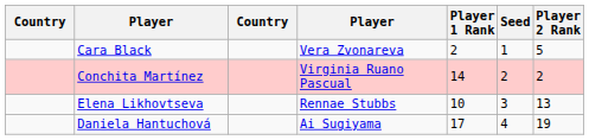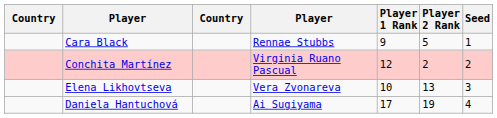 <table class="sortable wikitable">
 <tr>
 <th width="70">Country</th>
 <th width="175">Player</th>
 <th width="70">Country</th>
 <th width="175">Player</th>
 <th>Player 1 Rank</th>
+<th>Player 2 Rank</th>
 <th>Seed</th>
-<th>Player 2 Rank</th>
 </tr>
 <tr>
 <td></td>
 <td><a href='#'>Cara Black</a></td>
 <td></td>
-<td><a href='#'>Vera Zvonareva</a></td>
-<td>2</td>
+<td><a href='#'>Rennae Stubbs</a></td>
+<td>9</td>
+<td>5</td>
 <td>1</td>
-<td>5</td>
 </tr>
 <tr style="background:#fcc;">
 <td></td>
 <td><a href='#'>Conchita Martínez</a></td>
 <td></td>
 <td><a href='#'>Virginia Ruano Pascual</a></td>
-<td>14</td>
+<td>12</td>
 <td>2</td>
 <td>2</td>
 </tr>
 <tr>
 <td></td>
 <td><a href='#'>Elena Likhovtseva</a></td>
 <td></td>
-<td><a href='#'>Rennae Stubbs</a></td>
+<td><a href='#'>Vera Zvonareva</a></td>
 <td>10</td>
+<td>13</td>
 <td>3</td>
-<td>13</td>
 </tr>
 <tr>
 <td></td>
 <td><a href='#'>Daniela Hantuchová</a></td>
 <td></td>
 <td><a href='#'>Ai Sugiyama</a></td>
 <td>17</td>
+<td>19</td>
 <td>4</td>
-<td>19</td>
 </tr>
 </table>
